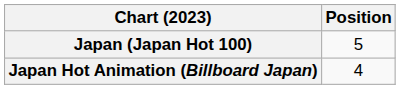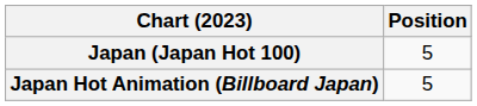 <table class="wikitable sortable plainrowheaders" style="text-align:center">
 <tr>
 <th scope="col">Chart (2023)</th>
 <th scope="col">Position</th>
 </tr>
 <tr>
 <th scope="row">Japan (Japan Hot 100)</th>
 <td>5</td>
 </tr>
 <tr>
 <th scope="row">Japan Hot Animation (<em>Billboard Japan</em>)</th>
-<td>4</td>
+<td>5</td>
 </tr>
 </table>
